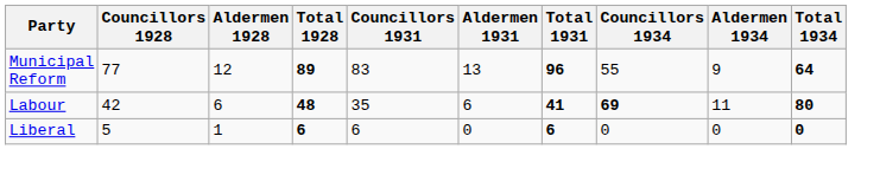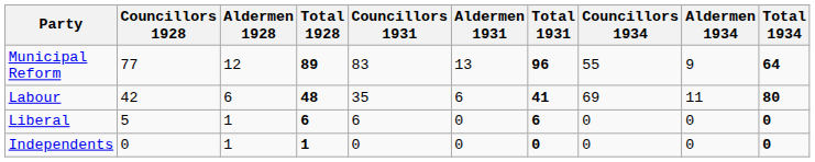 <table class="wikitable" border="1">
 <tr>
 <th>Party</th>
 <th>Councillors 1928</th>
 <th>Aldermen 1928</th>
 <th>Total 1928</th>
 <th>Councillors 1931</th>
 <th>Aldermen 1931</th>
 <th>Total 1931</th>
 <th>Councillors 1934</th>
 <th>Aldermen 1934</th>
 <th>Total 1934</th>
 </tr>
 <tr>
 <td><a href='#'>Municipal Reform</a></td>
 <td>77</td>
 <td>12</td>
 <td><strong>89</strong></td>
 <td>83</td>
 <td>13</td>
 <td><strong>96</strong></td>
 <td>55</td>
 <td>9</td>
 <td><strong>64</strong></td>
 </tr>
 <tr>
 <td><a href='#'>Labour</a></td>
 <td>42</td>
 <td>6</td>
 <td><strong>48</strong></td>
 <td>35</td>
 <td>6</td>
 <td><strong>41</strong></td>
-<td><strong>69</strong></td>
+<td>69</td>
 <td>11</td>
 <td><strong>80</strong></td>
 </tr>
 <tr>
 <td><a href='#'>Liberal</a></td>
 <td>5</td>
 <td>1</td>
 <td><strong>6</strong></td>
 <td>6</td>
 <td>0</td>
 <td><strong>6</strong></td>
 <td>0</td>
 <td>0</td>
 <td><strong>0</strong></td>
 </tr>
+<tr>
+<td><a href='#'>Independents</a></td>
+<td>0</td>
+<td>1</td>
+<td><strong>1</strong></td>
+<td>0</td>
+<td>0</td>
+<td><strong>0</strong></td>
+<td>0</td>
+<td>0</td>
+<td><strong>0</strong></td>
+</tr>
 </table>
